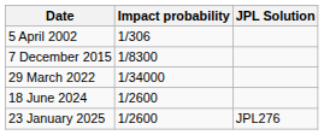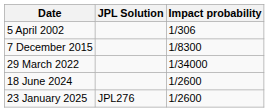 <table class="wikitable sortable" style="font-size: 0.9em;">
 <tr>
 <th>Date</th>
+<th>JPL Solution</th>
 <th>Impact probability</th>
-<th>JPL Solution</th>
 </tr>
 <tr>
 <td>5 April 2002</td>
+<td></td>
 <td>1/306</td>
-<td></td>
 </tr>
 <tr>
 <td>7 December 2015</td>
+<td></td>
 <td>1/8300</td>
-<td></td>
 </tr>
 <tr>
 <td>29 March 2022</td>
+<td></td>
 <td>1/34000</td>
-<td></td>
 </tr>
 <tr>
 <td>18 June 2024</td>
+<td></td>
 <td>1/2600</td>
-<td></td>
 </tr>
 <tr>
 <td>23 January 2025</td>
+<td>JPL276</td>
 <td>1/2600</td>
-<td>JPL276</td>
 </tr>
 </table>
